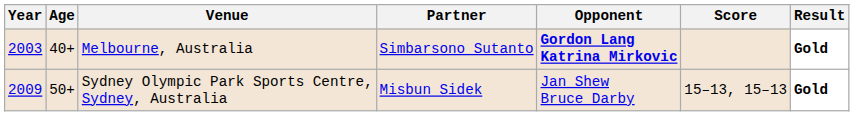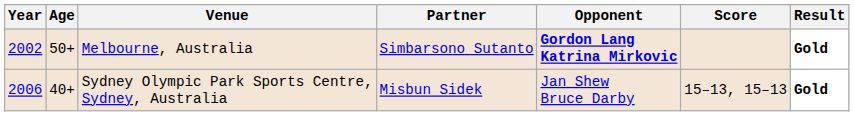 <table class="sortable wikitable" style="font-size: 90%;">
 <tr>
 <th>Year</th>
 <th>Age</th>
 <th>Venue</th>
 <th>Partner</th>
 <th>Opponent</th>
 <th>Score</th>
 <th>Result</th>
 </tr>
 <tr style="background:#F3E6D7">
-<td align="center"><a href='#'>2003</a></td>
-<td align="center">40+</td>
+<td align="center"><a href='#'>2002</a></td>
+<td align="center">50+</td>
 <td align="left"><a href='#'>Melbourne</a>, Australia</td>
 <td align="left"> <a href='#'>Simbarsono Sutanto</a></td>
 <td align="left"><strong> <a href='#'>Gordon Lang</a><br> <a href='#'>Katrina Mirkovic</a></strong></td>
 <td align="left"></td>
 <td style="text-align:left; background:white"> <strong>Gold</strong></td>
 </tr>
 <tr style="background:#F3E6D7">
-<td align="center"><a href='#'>2009</a></td>
-<td align="center">50+</td>
+<td align="center"><a href='#'>2006</a></td>
+<td align="center">40+</td>
 <td align="left">Sydney Olympic Park Sports Centre,<br> <a href='#'>Sydney</a>, Australia</td>
 <td align="left"> <a href='#'>Misbun Sidek</a></td>
 <td align="left"> <a href='#'>Jan Shew</a><br> <a href='#'>Bruce Darby</a></td>
 <td align="left">15–13, 15–13</td>
 <td style="text-align:left; background:white"> <strong>Gold</strong></td>
 </tr>
 </table>
